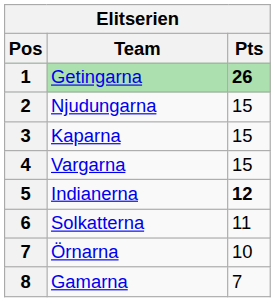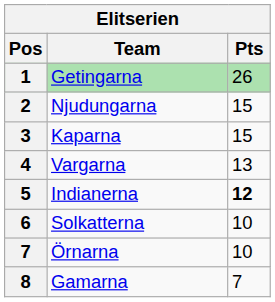 <table class="wikitable">
 <tr>
 <th colspan="3">Elitserien</th>
 </tr>
 <tr>
 <th width=20>Pos</th>
 <th width=150>Team</th>
 <th width=30>Pts</th>
 </tr>
 <tr style="background:#ACE1AF;">
 <th>1</th>
 <td><a href='#'>Getingarna</a></td>
-<td><strong>26</strong></td>
+<td>26</td>
 </tr>
 <tr>
 <th>2</th>
 <td><a href='#'>Njudungarna</a></td>
 <td>15</td>
 </tr>
 <tr>
 <th>3</th>
 <td><a href='#'>Kaparna</a></td>
 <td>15</td>
 </tr>
 <tr>
 <th>4</th>
 <td><a href='#'>Vargarna</a></td>
-<td>15</td>
+<td>13</td>
 </tr>
 <tr>
 <th>5</th>
 <td><a href='#'>Indianerna</a></td>
 <td><strong>12</strong></td>
 </tr>
 <tr>
 <th>6</th>
 <td><a href='#'>Solkatterna</a></td>
-<td>11</td>
+<td>10</td>
 </tr>
 <tr>
 <th>7</th>
 <td><a href='#'>Örnarna</a></td>
 <td>10</td>
 </tr>
 <tr>
 <th>8</th>
 <td><a href='#'>Gamarna</a></td>
 <td>7</td>
 </tr>
 </table>
